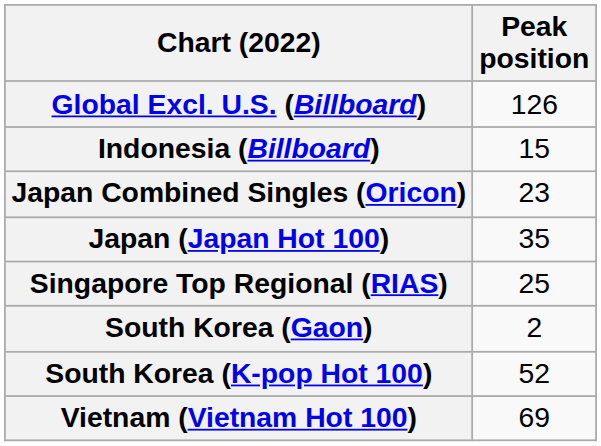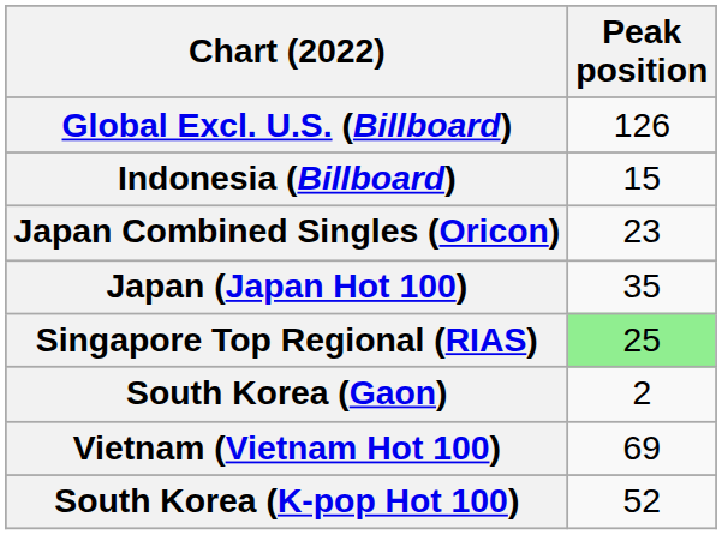 <table class="wikitable sortable plainrowheaders" style="text-align:center">
 <tr>
 <th scope="col">Chart (2022)</th>
 <th scope="col">Peak<br>position</th>
 </tr>
 <tr>
 <th scope="row"><a href='#'>Global Excl. U.S.</a> (<em><a href='#'>Billboard</a></em>)</th>
 <td>126</td>
 </tr>
 <tr>
 <th scope="row">Indonesia (<em><a href='#'>Billboard</a></em>)</th>
 <td>15</td>
 </tr>
 <tr>
 <th scope="row">Japan Combined Singles (<a href='#'>Oricon</a>)</th>
 <td>23</td>
 </tr>
 <tr>
 <th scope="row">Japan (<a href='#'>Japan Hot 100</a>)</th>
 <td>35</td>
 </tr>
 <tr>
 <th scope="row">Singapore Top Regional (<a href='#'>RIAS</a>)</th>
-<td>25</td>
+<td style="background: lightgreen;">25</td>
 </tr>
 <tr>
 <th scope="row">South Korea (<a href='#'>Gaon</a>)</th>
 <td>2</td>
 </tr>
 <tr>
+<th scope="row">Vietnam (<a href='#'>Vietnam Hot 100</a>)</th>
+<td>69</td>
+</tr>
+<tr>
 <th scope="row">South Korea (<a href='#'>K-pop Hot 100</a>)</th>
 <td>52</td>
 </tr>
-<tr>
-<th scope="row">Vietnam (<a href='#'>Vietnam Hot 100</a>)</th>
-<td>69</td>
-</tr>
 </table>
